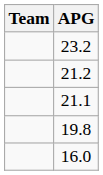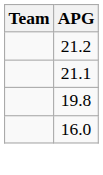 <table class=wikitable>
 <tr>
 <th>Team</th>
 <th>APG</th>
-</tr>
-<tr>
-<td></td>
-<td align=center>23.2</td>
 </tr>
 <tr>
 <td></td>
 <td align=center>21.2</td>
 </tr>
 <tr>
 <td></td>
 <td align=center>21.1</td>
 </tr>
 <tr>
 <td></td>
 <td align=center>19.8</td>
 </tr>
 <tr>
 <td></td>
 <td align=center>16.0</td>
 </tr>
 </table>
